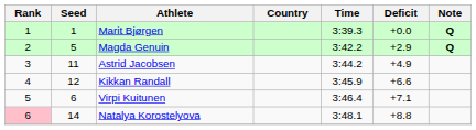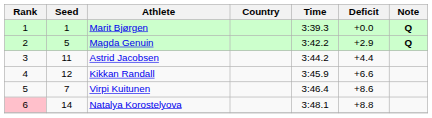 <table class="wikitable sortable" style="text-align:center" width=55%>
 <tr>
 <th>Rank</th>
 <th>Seed</th>
 <th>Athlete</th>
 <th>Country</th>
 <th>Time</th>
 <th>Deficit</th>
 <th>Note</th>
 </tr>
 <tr bgcolor="#ccffcc">
 <td>1</td>
 <td>1</td>
 <td align="left"><a href='#'>Marit Bjørgen</a></td>
 <td align="left"></td>
 <td>3:39.3</td>
 <td>+0.0</td>
 <td><strong>Q</strong></td>
 </tr>
 <tr bgcolor="#ccffcc">
 <td>2</td>
 <td>5</td>
 <td align="left"><a href='#'>Magda Genuin</a></td>
 <td align="left"></td>
 <td>3:42.2</td>
 <td>+2.9</td>
 <td><strong>Q</strong></td>
 </tr>
 <tr>
 <td>3</td>
 <td>11</td>
 <td align="left"><a href='#'>Astrid Jacobsen</a></td>
 <td align="left"></td>
 <td>3:44.2</td>
-<td>+4.9</td>
+<td>+4.4</td>
 <td></td>
 </tr>
 <tr>
 <td>4</td>
 <td>12</td>
 <td align="left"><a href='#'>Kikkan Randall</a></td>
 <td align="left"></td>
 <td>3:45.9</td>
 <td>+6.6</td>
 <td></td>
 </tr>
 <tr>
 <td>5</td>
-<td>6</td>
+<td>7</td>
 <td align="left"><a href='#'>Virpi Kuitunen</a></td>
 <td align="left"></td>
 <td>3:46.4</td>
-<td>+7.1</td>
+<td>+8.6</td>
 <td></td>
 </tr>
 <tr>
 <td style="background: pink;">6</td>
 <td>14</td>
 <td align="left"><a href='#'>Natalya Korostelyova</a></td>
 <td align="left"></td>
 <td>3:48.1</td>
 <td>+8.8</td>
 <td></td>
 </tr>
 <tr>
 </tr>
 </table>
